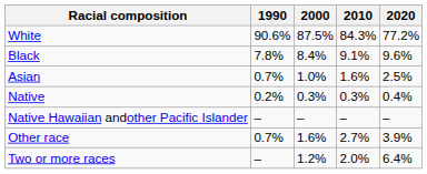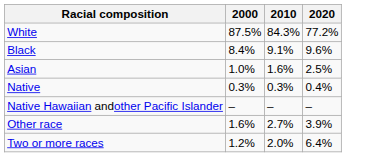 <table class="wikitable sortable collapsible" style="font-size: 90%;">
 <tr>
 <th>Racial composition</th>
-<th>1990</th>
 <th>2000</th>
 <th>2010</th>
 <th>2020</th>
 </tr>
 <tr>
 <td><a href='#'>White</a></td>
-<td>90.6%</td>
 <td>87.5%</td>
 <td>84.3%</td>
 <td>77.2%</td>
 </tr>
 <tr>
 <td><a href='#'>Black</a></td>
-<td>7.8%</td>
 <td>8.4%</td>
 <td>9.1%</td>
 <td>9.6%</td>
 </tr>
 <tr>
 <td><a href='#'>Asian</a></td>
-<td>0.7%</td>
 <td>1.0%</td>
 <td>1.6%</td>
 <td>2.5%</td>
 </tr>
 <tr>
 <td><a href='#'>Native</a></td>
-<td>0.2%</td>
 <td>0.3%</td>
 <td>0.3%</td>
 <td>0.4%</td>
 </tr>
 <tr>
 <td><a href='#'>Native Hawaiian</a> and<a href='#'>other Pacific Islander</a></td>
 <td>–</td>
 <td>–</td>
 <td>–</td>
-<td>–</td>
 </tr>
 <tr>
 <td><a href='#'>Other race</a></td>
-<td>0.7%</td>
 <td>1.6%</td>
 <td>2.7%</td>
 <td>3.9%</td>
 </tr>
 <tr>
 <td><a href='#'>Two or more races</a></td>
-<td>–</td>
 <td>1.2%</td>
 <td>2.0%</td>
 <td>6.4%</td>
 </tr>
 </table>
